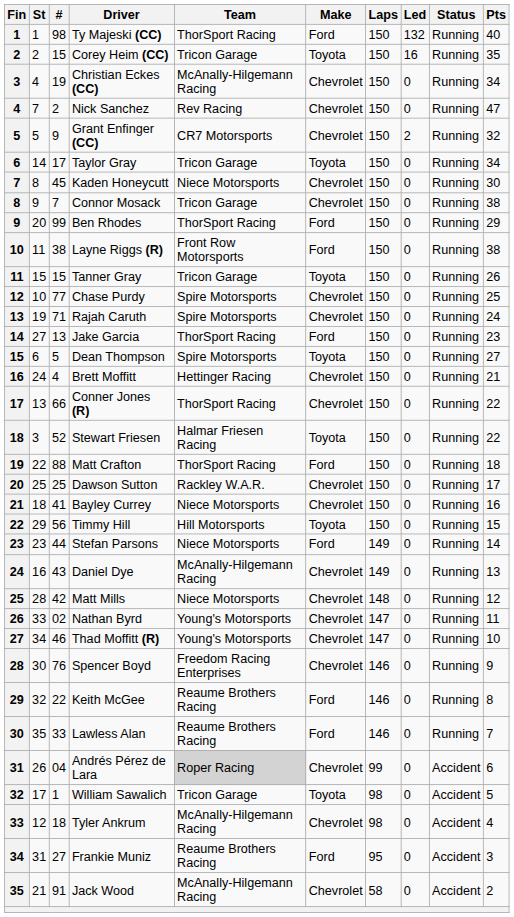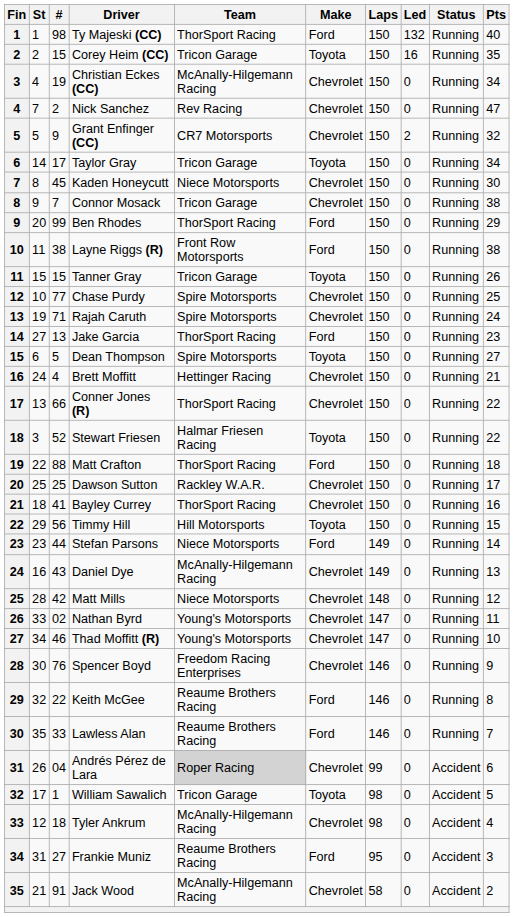 <table class="wikitable" style="font-size:95%">
 <tr>
 <th>Fin</th>
 <th>St</th>
 <th>#</th>
 <th>Driver</th>
 <th>Team</th>
 <th>Make</th>
 <th>Laps</th>
 <th>Led</th>
 <th>Status</th>
 <th>Pts</th>
 </tr>
 <tr>
 <th>1</th>
 <td>1</td>
 <td>98</td>
 <td>Ty Majeski <strong>(CC)</strong></td>
 <td>ThorSport Racing</td>
 <td>Ford</td>
 <td>150</td>
 <td>132</td>
 <td>Running</td>
 <td>40</td>
 </tr>
 <tr>
 <th>2</th>
 <td>2</td>
 <td>15</td>
 <td>Corey Heim <strong>(CC)</strong></td>
 <td>Tricon Garage</td>
 <td>Toyota</td>
 <td>150</td>
 <td>16</td>
 <td>Running</td>
 <td>35</td>
 </tr>
 <tr>
 <th>3</th>
 <td>4</td>
 <td>19</td>
 <td>Christian Eckes <strong>(CC)</strong></td>
 <td>McAnally-Hilgemann Racing</td>
 <td>Chevrolet</td>
 <td>150</td>
 <td>0</td>
 <td>Running</td>
 <td>34</td>
 </tr>
 <tr>
 <th>4</th>
 <td>7</td>
 <td>2</td>
 <td>Nick Sanchez</td>
 <td>Rev Racing</td>
 <td>Chevrolet</td>
 <td>150</td>
 <td>0</td>
 <td>Running</td>
 <td>47</td>
 </tr>
 <tr>
 <th>5</th>
 <td>5</td>
 <td>9</td>
 <td>Grant Enfinger <strong>(CC)</strong></td>
 <td>CR7 Motorsports</td>
 <td>Chevrolet</td>
 <td>150</td>
 <td>2</td>
 <td>Running</td>
 <td>32</td>
 </tr>
 <tr>
 <th>6</th>
 <td>14</td>
 <td>17</td>
 <td>Taylor Gray</td>
 <td>Tricon Garage</td>
 <td>Toyota</td>
 <td>150</td>
 <td>0</td>
 <td>Running</td>
 <td>34</td>
 </tr>
 <tr>
 <th>7</th>
 <td>8</td>
 <td>45</td>
 <td>Kaden Honeycutt</td>
 <td>Niece Motorsports</td>
 <td>Chevrolet</td>
 <td>150</td>
 <td>0</td>
 <td>Running</td>
 <td>30</td>
 </tr>
 <tr>
 <th>8</th>
 <td>9</td>
 <td>7</td>
 <td>Connor Mosack</td>
 <td>Tricon Garage</td>
 <td>Chevrolet</td>
 <td>150</td>
 <td>0</td>
 <td>Running</td>
 <td>38</td>
 </tr>
 <tr>
 <th>9</th>
 <td>20</td>
 <td>99</td>
 <td>Ben Rhodes</td>
 <td>ThorSport Racing</td>
 <td>Ford</td>
 <td>150</td>
 <td>0</td>
 <td>Running</td>
 <td>29</td>
 </tr>
 <tr>
 <th>10</th>
 <td>11</td>
 <td>38</td>
 <td>Layne Riggs <strong>(R)</strong></td>
 <td>Front Row Motorsports</td>
 <td>Ford</td>
 <td>150</td>
 <td>0</td>
 <td>Running</td>
 <td>38</td>
 </tr>
 <tr>
 <th>11</th>
 <td>15</td>
 <td>15</td>
 <td>Tanner Gray</td>
 <td>Tricon Garage</td>
 <td>Toyota</td>
 <td>150</td>
 <td>0</td>
 <td>Running</td>
 <td>26</td>
 </tr>
 <tr>
 <th>12</th>
 <td>10</td>
 <td>77</td>
 <td>Chase Purdy</td>
 <td>Spire Motorsports</td>
 <td>Chevrolet</td>
 <td>150</td>
 <td>0</td>
 <td>Running</td>
 <td>25</td>
 </tr>
 <tr>
 <th>13</th>
 <td>19</td>
 <td>71</td>
 <td>Rajah Caruth</td>
 <td>Spire Motorsports</td>
 <td>Chevrolet</td>
 <td>150</td>
 <td>0</td>
 <td>Running</td>
 <td>24</td>
 </tr>
 <tr>
 <th>14</th>
 <td>27</td>
 <td>13</td>
 <td>Jake Garcia</td>
 <td>ThorSport Racing</td>
 <td>Ford</td>
 <td>150</td>
 <td>0</td>
 <td>Running</td>
 <td>23</td>
 </tr>
 <tr>
 <th>15</th>
 <td>6</td>
 <td>5</td>
 <td>Dean Thompson</td>
 <td>Spire Motorsports</td>
 <td>Toyota</td>
 <td>150</td>
 <td>0</td>
 <td>Running</td>
 <td>27</td>
 </tr>
 <tr>
 <th>16</th>
 <td>24</td>
 <td>4</td>
 <td>Brett Moffitt</td>
 <td>Hettinger Racing</td>
 <td>Chevrolet</td>
 <td>150</td>
 <td>0</td>
 <td>Running</td>
 <td>21</td>
 </tr>
 <tr>
 <th>17</th>
 <td>13</td>
 <td>66</td>
 <td>Conner Jones <strong>(R)</strong></td>
 <td>ThorSport Racing</td>
 <td>Chevrolet</td>
 <td>150</td>
 <td>0</td>
 <td>Running</td>
 <td>22</td>
 </tr>
 <tr>
 <th>18</th>
 <td>3</td>
 <td>52</td>
 <td>Stewart Friesen</td>
 <td>Halmar Friesen Racing</td>
 <td>Toyota</td>
 <td>150</td>
 <td>0</td>
 <td>Running</td>
 <td>22</td>
 </tr>
 <tr>
 <th>19</th>
 <td>22</td>
 <td>88</td>
 <td>Matt Crafton</td>
 <td>ThorSport Racing</td>
 <td>Ford</td>
 <td>150</td>
 <td>0</td>
 <td>Running</td>
 <td>18</td>
 </tr>
 <tr>
 <th>20</th>
 <td>25</td>
 <td>25</td>
 <td>Dawson Sutton</td>
 <td>Rackley W.A.R.</td>
 <td>Chevrolet</td>
 <td>150</td>
 <td>0</td>
 <td>Running</td>
 <td>17</td>
 </tr>
 <tr>
 <th>21</th>
 <td>18</td>
 <td>41</td>
 <td>Bayley Currey</td>
-<td>Niece Motorsports</td>
+<td>ThorSport Racing</td>
 <td>Chevrolet</td>
 <td>150</td>
 <td>0</td>
 <td>Running</td>
 <td>16</td>
 </tr>
 <tr>
 <th>22</th>
 <td>29</td>
 <td>56</td>
 <td>Timmy Hill</td>
 <td>Hill Motorsports</td>
 <td>Toyota</td>
 <td>150</td>
 <td>0</td>
 <td>Running</td>
 <td>15</td>
 </tr>
 <tr>
 <th>23</th>
 <td>23</td>
 <td>44</td>
 <td>Stefan Parsons</td>
 <td>Niece Motorsports</td>
 <td>Ford</td>
 <td>149</td>
 <td>0</td>
 <td>Running</td>
 <td>14</td>
 </tr>
 <tr>
 <th>24</th>
 <td>16</td>
 <td>43</td>
 <td>Daniel Dye</td>
 <td>McAnally-Hilgemann Racing</td>
 <td>Chevrolet</td>
 <td>149</td>
 <td>0</td>
 <td>Running</td>
 <td>13</td>
 </tr>
 <tr>
 <th>25</th>
 <td>28</td>
 <td>42</td>
 <td>Matt Mills</td>
 <td>Niece Motorsports</td>
 <td>Chevrolet</td>
 <td>148</td>
 <td>0</td>
 <td>Running</td>
 <td>12</td>
 </tr>
 <tr>
 <th>26</th>
 <td>33</td>
 <td>02</td>
 <td>Nathan Byrd</td>
 <td>Young's Motorsports</td>
 <td>Chevrolet</td>
 <td>147</td>
 <td>0</td>
 <td>Running</td>
 <td>11</td>
 </tr>
 <tr>
 <th>27</th>
 <td>34</td>
 <td>46</td>
 <td>Thad Moffitt <strong>(R)</strong></td>
 <td>Young's Motorsports</td>
 <td>Chevrolet</td>
 <td>147</td>
 <td>0</td>
 <td>Running</td>
 <td>10</td>
 </tr>
 <tr>
 <th>28</th>
 <td>30</td>
 <td>76</td>
 <td>Spencer Boyd</td>
 <td>Freedom Racing Enterprises</td>
 <td>Chevrolet</td>
 <td>146</td>
 <td>0</td>
 <td>Running</td>
 <td>9</td>
 </tr>
 <tr>
 <th>29</th>
 <td>32</td>
 <td>22</td>
 <td>Keith McGee</td>
 <td>Reaume Brothers Racing</td>
 <td>Ford</td>
 <td>146</td>
 <td>0</td>
 <td>Running</td>
 <td>8</td>
 </tr>
 <tr>
 <th>30</th>
 <td>35</td>
 <td>33</td>
 <td>Lawless Alan</td>
 <td>Reaume Brothers Racing</td>
 <td>Ford</td>
 <td>146</td>
 <td>0</td>
 <td>Running</td>
 <td>7</td>
 </tr>
 <tr>
 <th>31</th>
 <td>26</td>
 <td>04</td>
 <td>Andrés Pérez de Lara</td>
 <td style="background: lightgrey;">Roper Racing</td>
 <td>Chevrolet</td>
 <td>99</td>
 <td>0</td>
 <td>Accident</td>
 <td>6</td>
 </tr>
 <tr>
 <th>32</th>
 <td>17</td>
 <td>1</td>
 <td>William Sawalich</td>
 <td>Tricon Garage</td>
 <td>Toyota</td>
 <td>98</td>
 <td>0</td>
 <td>Accident</td>
 <td>5</td>
 </tr>
 <tr>
 <th>33</th>
 <td>12</td>
 <td>18</td>
 <td>Tyler Ankrum</td>
 <td>McAnally-Hilgemann Racing</td>
 <td>Chevrolet</td>
 <td>98</td>
 <td>0</td>
 <td>Accident</td>
 <td>4</td>
 </tr>
 <tr>
 <th>34</th>
 <td>31</td>
 <td>27</td>
 <td>Frankie Muniz</td>
 <td>Reaume Brothers Racing</td>
 <td>Ford</td>
 <td>95</td>
 <td>0</td>
 <td>Accident</td>
 <td>3</td>
 </tr>
 <tr>
 <th>35</th>
 <td>21</td>
 <td>91</td>
 <td>Jack Wood</td>
 <td>McAnally-Hilgemann Racing</td>
 <td>Chevrolet</td>
 <td>58</td>
 <td>0</td>
 <td>Accident</td>
 <td>2</td>
 </tr>
 <tr>
 <th colspan="10"></th>
 </tr>
 </table>
